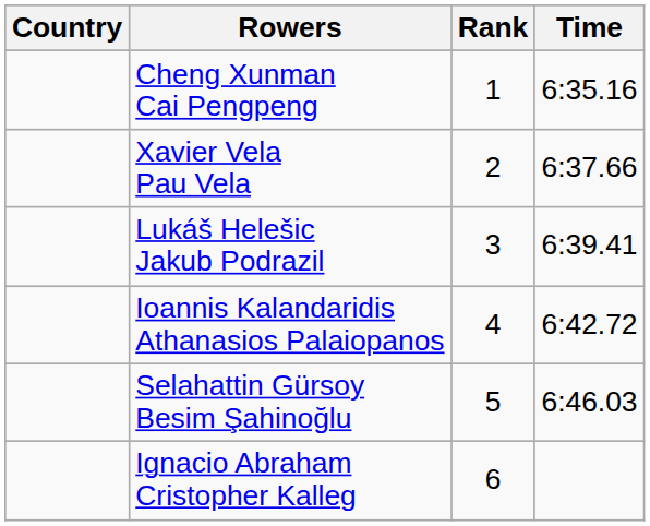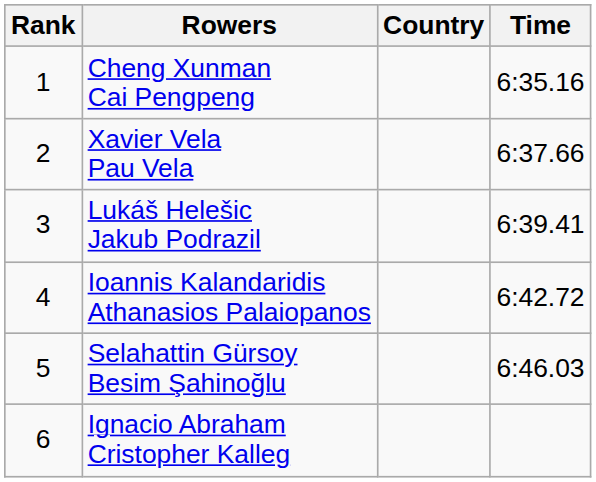 <table class="wikitable" style="text-align:center">
 <tr>
+<th>Rank</th>
+<th>Rowers</th>
 <th>Country</th>
-<th>Rowers</th>
-<th>Rank</th>
 <th>Time</th>
 </tr>
 <tr>
+<td>1</td>
+<td align="left"><a href='#'>Cheng Xunman</a><br><a href='#'>Cai Pengpeng</a></td>
 <td align="left"></td>
-<td align="left"><a href='#'>Cheng Xunman</a><br><a href='#'>Cai Pengpeng</a></td>
-<td>1</td>
 <td>6:35.16</td>
 </tr>
 <tr>
+<td>2</td>
+<td align="left"><a href='#'>Xavier Vela</a><br><a href='#'>Pau Vela</a></td>
 <td align="left"></td>
-<td align="left"><a href='#'>Xavier Vela</a><br><a href='#'>Pau Vela</a></td>
-<td>2</td>
 <td>6:37.66</td>
 </tr>
 <tr>
+<td>3</td>
+<td align="left"><a href='#'>Lukáš Helešic</a><br><a href='#'>Jakub Podrazil</a></td>
 <td align="left"></td>
-<td align="left"><a href='#'>Lukáš Helešic</a><br><a href='#'>Jakub Podrazil</a></td>
-<td>3</td>
 <td>6:39.41</td>
 </tr>
 <tr>
+<td>4</td>
+<td align="left"><a href='#'>Ioannis Kalandaridis</a><br><a href='#'>Athanasios Palaiopanos</a></td>
 <td align="left"></td>
-<td align="left"><a href='#'>Ioannis Kalandaridis</a><br><a href='#'>Athanasios Palaiopanos</a></td>
-<td>4</td>
 <td>6:42.72</td>
 </tr>
 <tr>
+<td>5</td>
+<td align="left"><a href='#'>Selahattin Gürsoy</a><br><a href='#'>Besim Şahinoğlu</a></td>
 <td align="left"></td>
-<td align="left"><a href='#'>Selahattin Gürsoy</a><br><a href='#'>Besim Şahinoğlu</a></td>
-<td>5</td>
 <td>6:46.03</td>
 </tr>
 <tr>
+<td>6</td>
+<td align="left"><a href='#'>Ignacio Abraham</a><br><a href='#'>Cristopher Kalleg</a></td>
 <td align="left"></td>
-<td align="left"><a href='#'>Ignacio Abraham</a><br><a href='#'>Cristopher Kalleg</a></td>
-<td>6</td>
 <td></td>
 </tr>
 </table>
